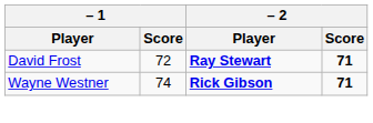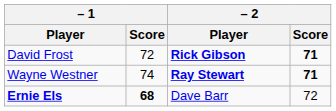 <table class=wikitable>
 <tr>
 <th colspan=2> – 1</th>
 <th colspan=2> – 2</th>
 </tr>
 <tr>
 <th width=145>Player</th>
 <th>Score</th>
 <th width=145>Player</th>
 <th>Score</th>
 </tr>
 <tr>
 <td><a href='#'>David Frost</a></td>
 <td align=center>72</td>
-<td><strong><a href='#'>Ray Stewart</a></strong></td>
+<td><strong><a href='#'>Rick Gibson</a></strong></td>
 <td align=center><strong>71</strong></td>
 </tr>
 <tr>
 <td><a href='#'>Wayne Westner</a></td>
 <td align=center>74</td>
-<td><strong><a href='#'>Rick Gibson</a></strong></td>
+<td><strong><a href='#'>Ray Stewart</a></strong></td>
 <td align=center><strong>71</strong></td>
 </tr>
+<tr>
+<td><strong><a href='#'>Ernie Els</a></strong></td>
+<td align=center><strong>68</strong></td>
+<td><a href='#'>Dave Barr</a></td>
+<td align=center>72</td>
+</tr>
 </table>
